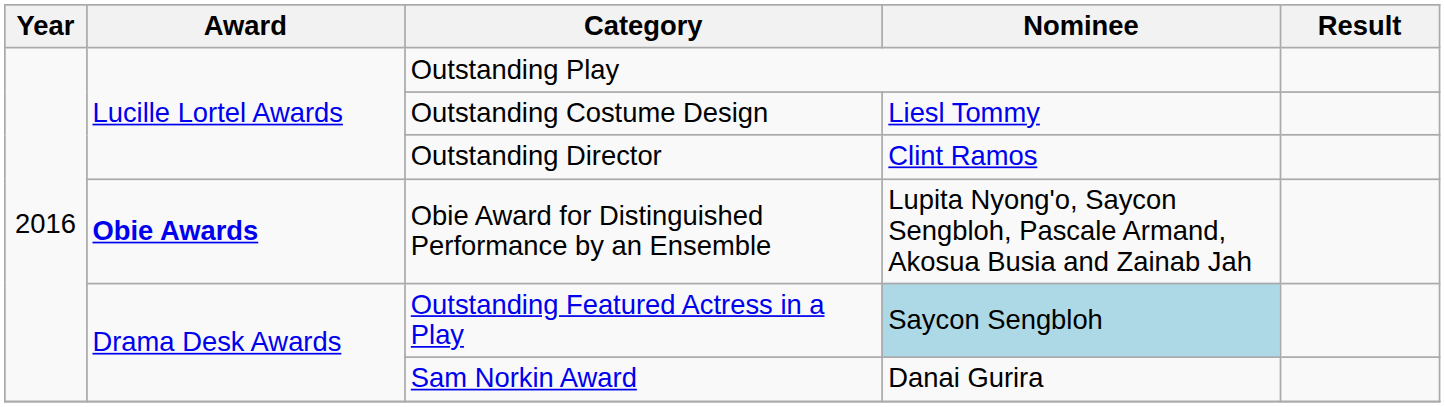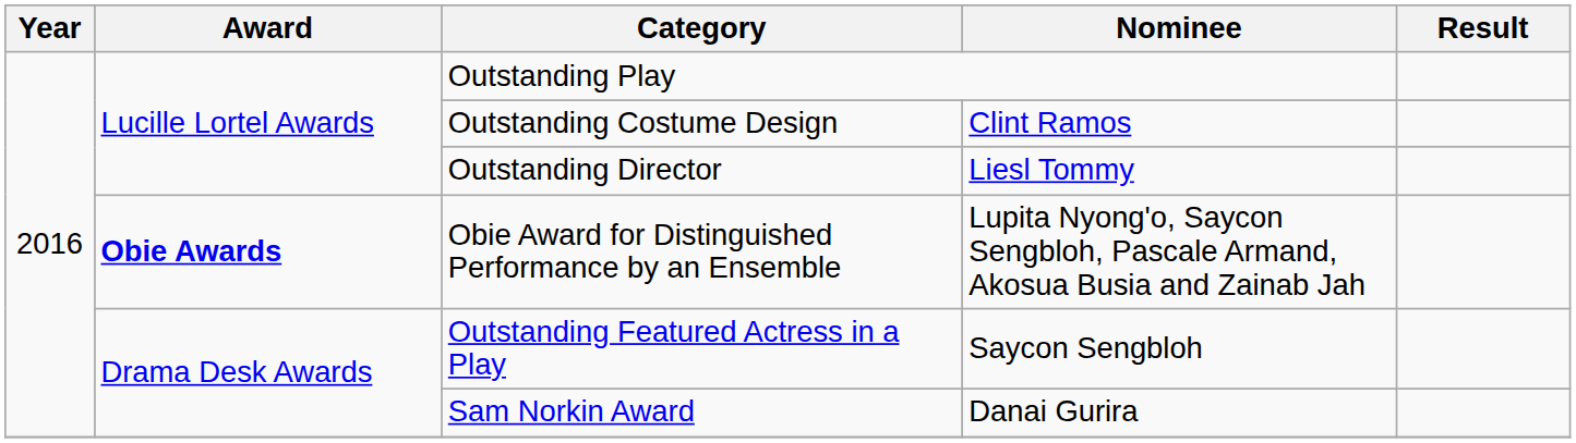 <table class="wikitable" width="95%">
 <tr>
 <th width="5%">Year</th>
 <th width="20%">Award</th>
 <th width="30%">Category</th>
 <th width="25%">Nominee</th>
 <th width="10%">Result</th>
 </tr>
 <tr>
 <td rowspan="6" align="center">2016</td>
 <td rowspan="3"><a href='#'>Lucille Lortel Awards</a></td>
 <td colspan="2">Outstanding Play</td>
 <td></td>
 </tr>
 <tr>
 <td>Outstanding Costume Design</td>
-<td><a href='#'>Liesl Tommy</a></td>
+<td><a href='#'>Clint Ramos</a></td>
 <td></td>
 </tr>
 <tr>
 <td>Outstanding Director</td>
-<td><a href='#'>Clint Ramos</a></td>
+<td><a href='#'>Liesl Tommy</a></td>
 <td></td>
 </tr>
 <tr>
 <td><strong><a href='#'>Obie Awards</a></strong></td>
 <td>Obie Award for Distinguished Performance by an Ensemble</td>
 <td>Lupita Nyong'o, Saycon Sengbloh, Pascale Armand, Akosua Busia and Zainab Jah</td>
 <td></td>
 </tr>
 <tr>
 <td rowspan="2"><a href='#'>Drama Desk Awards</a></td>
 <td><a href='#'>Outstanding Featured Actress in a Play</a></td>
-<td style="background: lightblue;">Saycon Sengbloh</td>
+<td>Saycon Sengbloh</td>
 <td></td>
 </tr>
 <tr>
 <td><a href='#'>Sam Norkin Award</a></td>
 <td>Danai Gurira</td>
 <td></td>
 </tr>
 <tr>
 </tr>
 </table>
